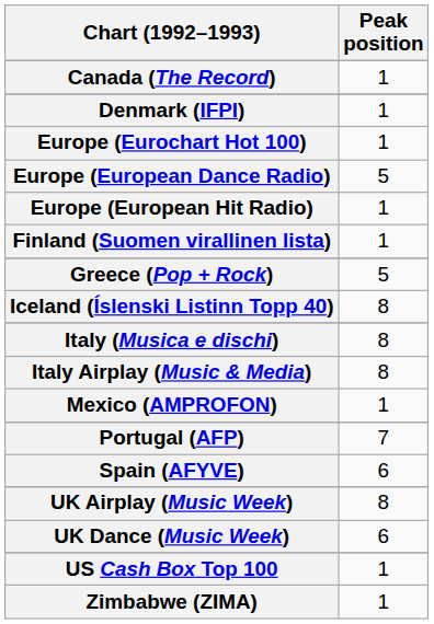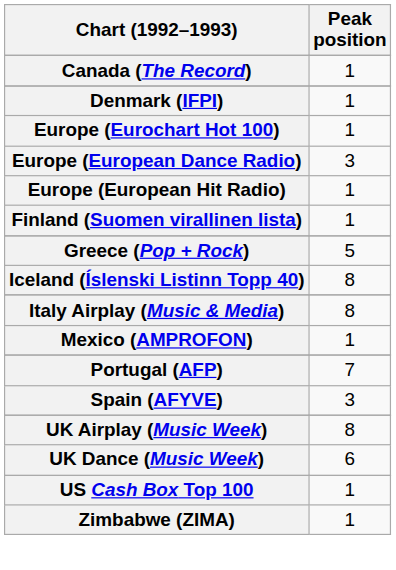 <table class="wikitable plainrowheaders sortable" style="text-align:center">
 <tr>
 <th scope="col">Chart (1992–1993)</th>
 <th scope="col">Peak<br>position</th>
 </tr>
 <tr>
 </tr>
 <tr>
 </tr>
 <tr>
 </tr>
 <tr>
 <th scope="row">Canada (<em><a href='#'>The Record</a></em>)</th>
 <td>1</td>
 </tr>
 <tr>
 </tr>
 <tr>
 </tr>
 <tr>
 <th scope="row">Denmark (<a href='#'>IFPI</a>)</th>
 <td>1</td>
 </tr>
 <tr>
 <th scope="row">Europe (<a href='#'>Eurochart Hot 100</a>)</th>
 <td>1</td>
 </tr>
 <tr>
 <th scope="row">Europe (<a href='#'>European Dance Radio</a>)</th>
-<td>5</td>
+<td>3</td>
 </tr>
 <tr>
 <th scope="row">Europe (European Hit Radio)</th>
 <td>1</td>
 </tr>
 <tr>
 <th scope="row">Finland (<a href='#'>Suomen virallinen lista</a>)</th>
 <td>1</td>
 </tr>
 <tr>
 </tr>
 <tr>
 </tr>
 <tr>
 <th scope="row">Greece (<em><a href='#'>Pop + Rock</a></em>)</th>
 <td>5</td>
 </tr>
 <tr>
 <th scope="row">Iceland (<a href='#'>Íslenski Listinn Topp 40</a>)</th>
 <td>8</td>
 </tr>
 <tr>
 </tr>
 <tr>
-<th scope="row">Italy (<em><a href='#'>Musica e dischi</a></em>)</th>
-<td>8</td>
-</tr>
-<tr>
 <th scope="row">Italy Airplay (<em><a href='#'>Music & Media</a></em>)</th>
 <td>8</td>
 </tr>
 <tr>
 <th scope="row">Mexico (<a href='#'>AMPROFON</a>)</th>
 <td>1</td>
 </tr>
 <tr>
 </tr>
 <tr>
 </tr>
 <tr>
 </tr>
 <tr>
 </tr>
 <tr>
 <th scope="row">Portugal (<a href='#'>AFP</a>)</th>
 <td>7</td>
 </tr>
 <tr>
 <th scope="row">Spain (<a href='#'>AFYVE</a>)</th>
-<td>6</td>
+<td>3</td>
 </tr>
 <tr>
 </tr>
 <tr>
 </tr>
 <tr>
 </tr>
 <tr>
 <th scope="row">UK Airplay (<em><a href='#'>Music Week</a></em>)</th>
 <td>8</td>
 </tr>
 <tr>
 <th scope="row">UK Dance (<em><a href='#'>Music Week</a></em>)</th>
 <td>6</td>
 </tr>
 <tr>
 </tr>
 <tr>
 </tr>
 <tr>
 </tr>
 <tr>
 </tr>
 <tr>
 </tr>
 <tr>
 </tr>
 <tr>
 </tr>
 <tr>
 <th scope="row">US <a href='#'><em>Cash Box</em> Top 100</a></th>
 <td>1</td>
 </tr>
 <tr>
 <th scope="row">Zimbabwe (ZIMA)</th>
 <td>1</td>
 </tr>
 </table>
